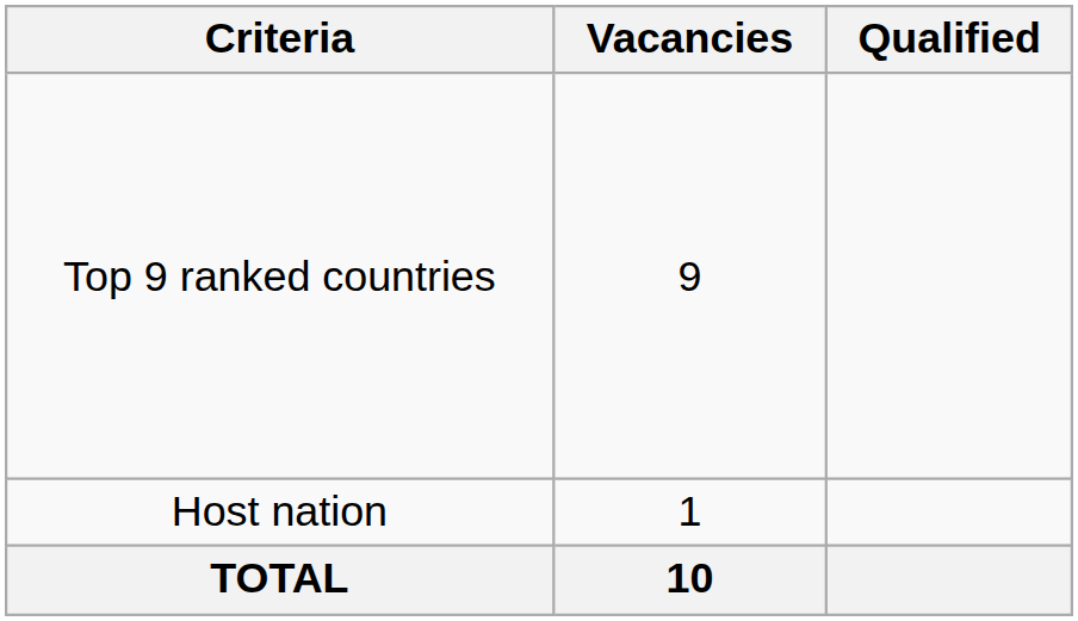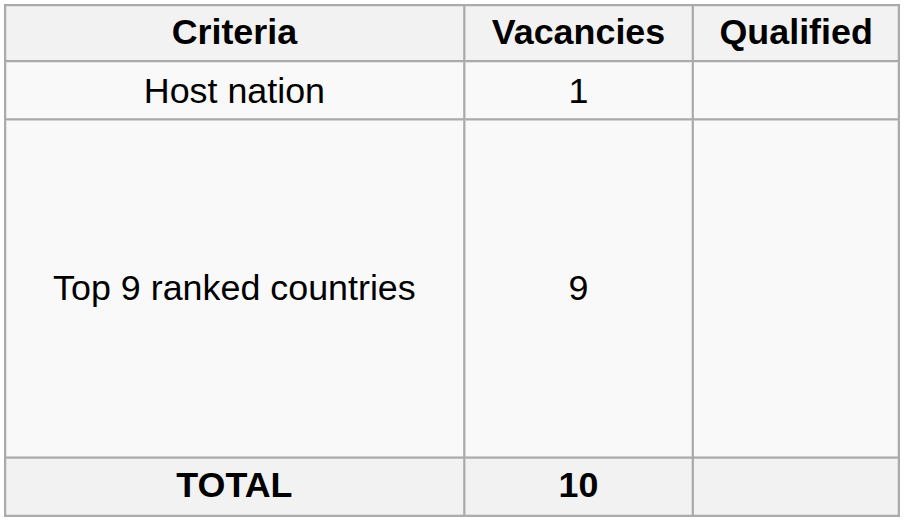 <table class = "wikitable" width=400>
 <tr>
 <th>Criteria</th>
 <th>Vacancies</th>
 <th>Qualified</th>
 </tr>
 <tr>
+<td align="center">Host nation</td>
+<td align="center">1</td>
+<td></td>
+</tr>
+<tr>
 <td align="center">Top 9 ranked countries</td>
 <td align="center">9</td>
 <td><br><br><br><br><br><br><br><br></td>
-</tr>
-<tr>
-<td align="center">Host nation</td>
-<td align="center">1</td>
-<td></td>
 </tr>
 <tr>
 <th>TOTAL</th>
 <th>10</th>
 <th></th>
 </tr>
 </table>
